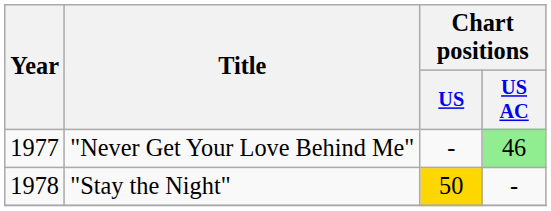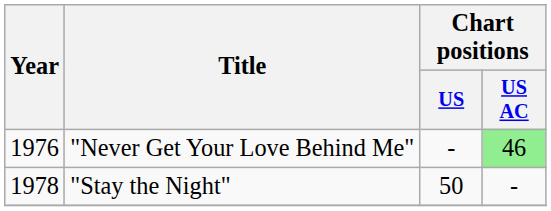 <table class="wikitable" style="text-align:center;">
 <tr>
 <th rowspan="2">Year</th>
 <th rowspan="2">Title</th>
 <th colspan="2">Chart positions</th>
 </tr>
 <tr style="font-size:smaller;">
 <th width="35"><a href='#'>US</a><br></th>
 <th width="35"><a href='#'>US<br>AC</a><br></th>
 </tr>
 <tr>
-<td>1977</td>
+<td>1976</td>
 <td align="left">"Never Get Your Love Behind Me"</td>
 <td>-</td>
 <td style="background: lightgreen;">46</td>
 </tr>
 <tr>
 <td>1978</td>
 <td align="left">"Stay the Night"</td>
-<td style="background: gold;">50</td>
+<td>50</td>
 <td>-</td>
 </tr>
 <tr>
 </tr>
 </table>
